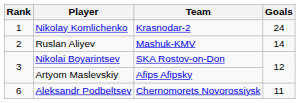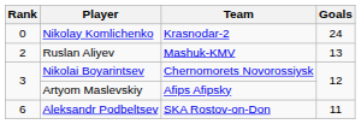 <table class="wikitable">
 <tr>
 <th>Rank</th>
 <th>Player</th>
 <th>Team</th>
 <th>Goals</th>
 </tr>
 <tr>
-<td align=center>1</td>
+<td align=center>0</td>
 <td> <a href='#'>Nikolay Komlichenko</a></td>
 <td><a href='#'>Krasnodar-2</a></td>
 <td align=center>24</td>
 </tr>
 <tr>
 <td align=center>2</td>
 <td> Ruslan Aliyev</td>
 <td><a href='#'>Mashuk-KMV</a></td>
-<td align=center>14</td>
+<td align=center>13</td>
 </tr>
 <tr>
 <td style="text-align:center;" rowspan="2">3</td>
 <td> <a href='#'>Nikolai Boyarintsev</a></td>
-<td><a href='#'>SKA Rostov-on-Don</a></td>
+<td><a href='#'>Chernomorets Novorossiysk</a></td>
 <td style="text-align:center;" rowspan="2">12</td>
 </tr>
 <tr>
 <td> Artyom Maslevskiy</td>
 <td><a href='#'>Afips Afipsky</a></td>
 </tr>
 <tr>
 <td align=center>6</td>
 <td> <a href='#'>Aleksandr Podbeltsev</a></td>
-<td><a href='#'>Chernomorets Novorossiysk</a></td>
+<td><a href='#'>SKA Rostov-on-Don</a></td>
 <td align=center>11</td>
 </tr>
 </table>
